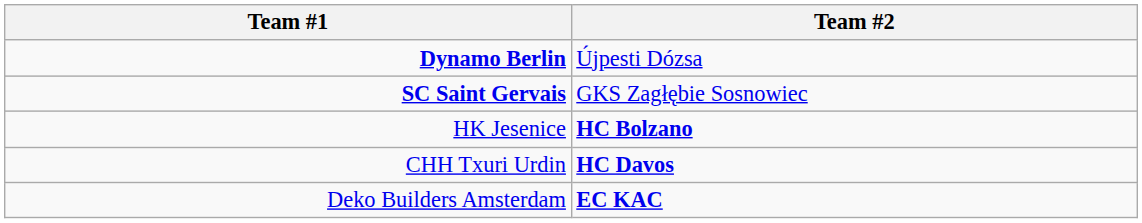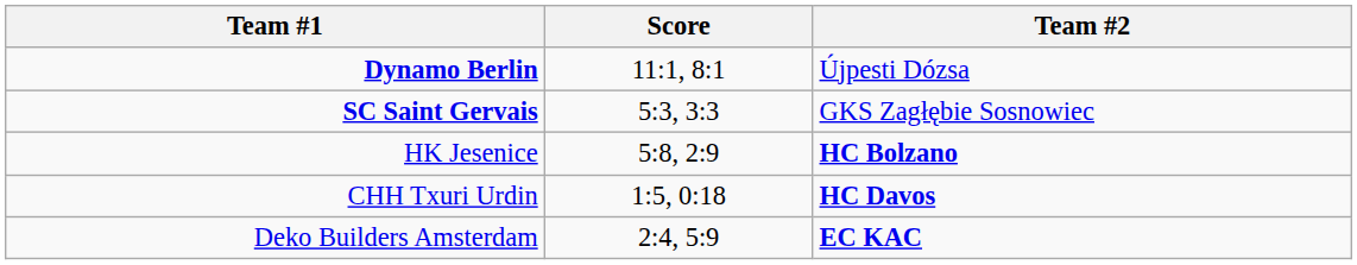 <table class="wikitable" style="text-align: center;">
 <tr>
 <th width=22%>Team #1</th>
+<th width=11%>Score</th>
 <th width=22%>Team #2</th>
 </tr>
 <tr>
 <td style="text-align: right;"><strong><a href='#'>Dynamo Berlin</a></strong> </td>
+<td>11:1, 8:1</td>
 <td style="text-align: left;"> <a href='#'>Újpesti Dózsa</a></td>
 </tr>
 <tr>
 <td style="text-align: right;"><strong><a href='#'>SC Saint Gervais</a></strong> </td>
+<td>5:3, 3:3</td>
 <td style="text-align: left;"> <a href='#'>GKS Zagłębie Sosnowiec</a></td>
 </tr>
 <tr>
 <td style="text-align: right;"><a href='#'>HK Jesenice</a> </td>
+<td>5:8, 2:9</td>
 <td style="text-align: left;"> <strong><a href='#'>HC Bolzano</a></strong></td>
 </tr>
 <tr>
 <td style="text-align: right;"><a href='#'>CHH Txuri Urdin</a> </td>
+<td>1:5, 0:18</td>
 <td style="text-align: left;"> <strong><a href='#'>HC Davos</a></strong></td>
 </tr>
 <tr>
 <td style="text-align: right;"><a href='#'>Deko Builders Amsterdam</a> </td>
+<td>2:4, 5:9</td>
 <td style="text-align: left;"> <strong><a href='#'>EC KAC</a></strong></td>
 </tr>
 </table>
